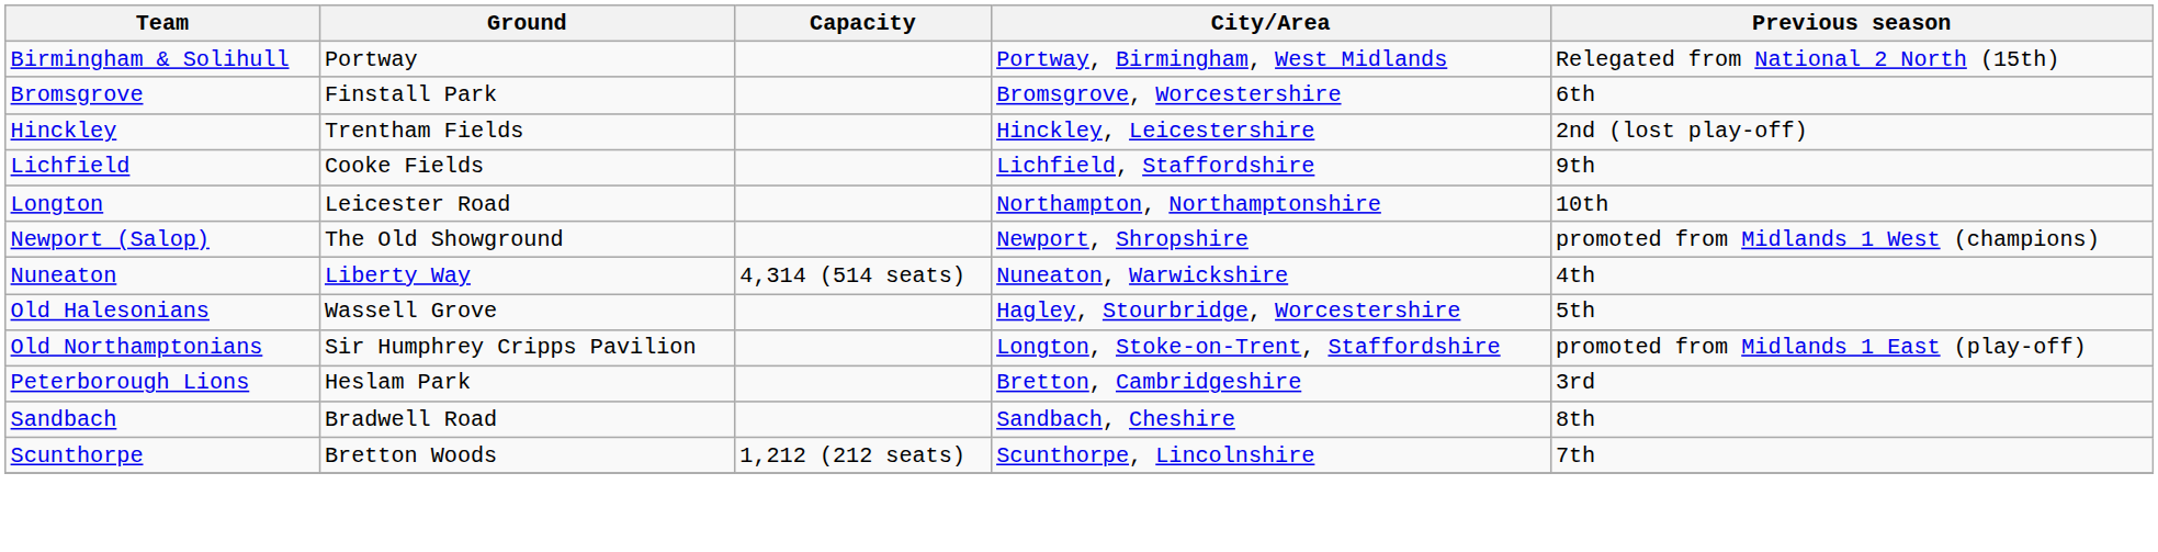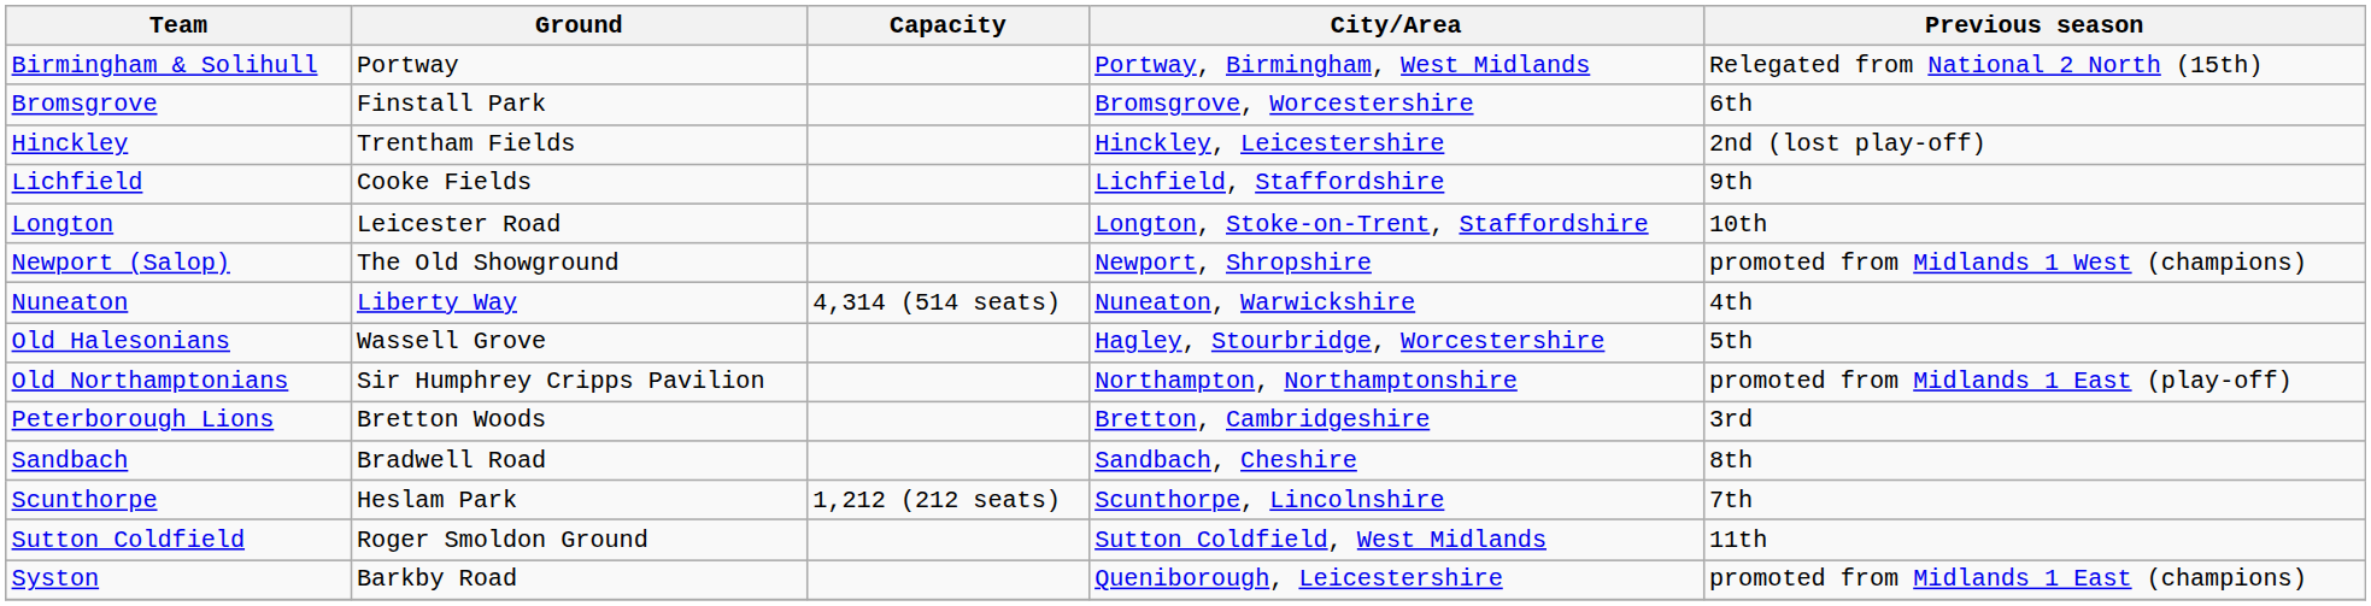 <table class="wikitable sortable" width=100%>
 <tr>
 <th>Team</th>
 <th>Ground</th>
 <th>Capacity</th>
 <th>City/Area</th>
 <th>Previous season</th>
 </tr>
 <tr>
 <td><a href='#'>Birmingham & Solihull</a></td>
 <td>Portway</td>
 <td></td>
 <td><a href='#'>Portway</a>, <a href='#'>Birmingham</a>, <a href='#'>West Midlands</a></td>
 <td>Relegated from <a href='#'>National 2 North</a> (15th)</td>
 </tr>
 <tr>
 <td><a href='#'>Bromsgrove</a></td>
 <td>Finstall Park</td>
 <td></td>
 <td><a href='#'>Bromsgrove</a>, <a href='#'>Worcestershire</a></td>
 <td>6th</td>
 </tr>
 <tr>
 <td><a href='#'>Hinckley</a></td>
 <td>Trentham Fields</td>
 <td></td>
 <td><a href='#'>Hinckley</a>, <a href='#'>Leicestershire</a></td>
 <td>2nd (lost play-off)</td>
 </tr>
 <tr>
 <td><a href='#'>Lichfield</a></td>
 <td>Cooke Fields</td>
 <td></td>
 <td><a href='#'>Lichfield</a>, <a href='#'>Staffordshire</a></td>
 <td>9th</td>
 </tr>
 <tr>
 <td><a href='#'>Longton</a></td>
 <td>Leicester Road</td>
 <td></td>
-<td><a href='#'>Northampton</a>, <a href='#'>Northamptonshire</a></td>
+<td><a href='#'>Longton</a>, <a href='#'>Stoke-on-Trent</a>, <a href='#'>Staffordshire</a></td>
 <td>10th</td>
 </tr>
 <tr>
 <td><a href='#'>Newport (Salop)</a></td>
 <td>The Old Showground</td>
 <td></td>
 <td><a href='#'>Newport</a>, <a href='#'>Shropshire</a></td>
 <td>promoted from <a href='#'>Midlands 1 West</a> (champions)</td>
 </tr>
 <tr>
 <td><a href='#'>Nuneaton</a></td>
 <td><a href='#'>Liberty Way</a></td>
 <td>4,314 (514 seats)</td>
 <td><a href='#'>Nuneaton</a>, <a href='#'>Warwickshire</a></td>
 <td>4th</td>
 </tr>
 <tr>
 <td><a href='#'>Old Halesonians</a></td>
 <td>Wassell Grove</td>
 <td></td>
 <td><a href='#'>Hagley</a>, <a href='#'>Stourbridge</a>, <a href='#'>Worcestershire</a></td>
 <td>5th</td>
 </tr>
 <tr>
 <td><a href='#'>Old Northamptonians</a></td>
 <td>Sir Humphrey Cripps Pavilion</td>
 <td></td>
-<td><a href='#'>Longton</a>, <a href='#'>Stoke-on-Trent</a>, <a href='#'>Staffordshire</a></td>
+<td><a href='#'>Northampton</a>, <a href='#'>Northamptonshire</a></td>
 <td>promoted from <a href='#'>Midlands 1 East</a> (play-off)</td>
 </tr>
 <tr>
 <td><a href='#'>Peterborough Lions</a></td>
-<td>Heslam Park</td>
+<td>Bretton Woods</td>
 <td></td>
 <td><a href='#'>Bretton</a>, <a href='#'>Cambridgeshire</a></td>
 <td>3rd</td>
 </tr>
 <tr>
 <td><a href='#'>Sandbach</a></td>
 <td>Bradwell Road</td>
 <td></td>
 <td><a href='#'>Sandbach</a>, <a href='#'>Cheshire</a></td>
 <td>8th</td>
 </tr>
 <tr>
 <td><a href='#'>Scunthorpe</a></td>
-<td>Bretton Woods</td>
+<td>Heslam Park</td>
 <td>1,212 (212 seats)</td>
 <td><a href='#'>Scunthorpe</a>, <a href='#'>Lincolnshire</a></td>
 <td>7th</td>
 </tr>
 <tr>
+<td><a href='#'>Sutton Coldfield</a></td>
+<td>Roger Smoldon Ground</td>
+<td></td>
+<td><a href='#'>Sutton Coldfield</a>, <a href='#'>West Midlands</a></td>
+<td>11th</td>
+</tr>
+<tr>
+<td><a href='#'>Syston</a></td>
+<td>Barkby Road</td>
+<td></td>
+<td><a href='#'>Queniborough</a>, <a href='#'>Leicestershire</a></td>
+<td>promoted from <a href='#'>Midlands 1 East</a> (champions)</td>
+</tr>
+<tr>
 </tr>
 </table>
